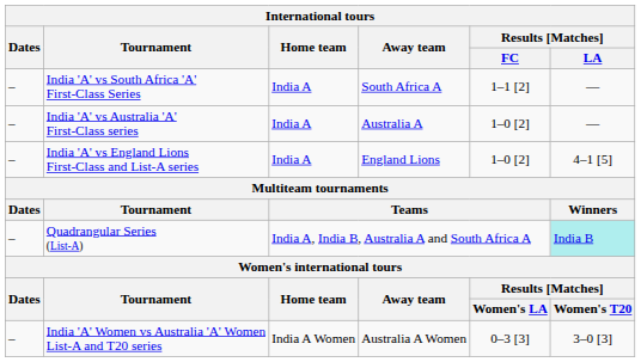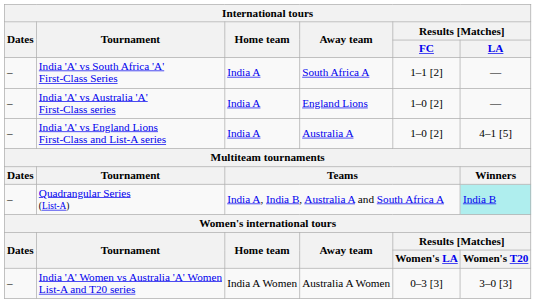 <table class="wikitable ubsortable" style="text-align:center; white-space:nowrap">
 <tr>
 <th colspan=6>International tours</th>
 </tr>
 <tr>
 <th rowspan=2>Dates</th>
 <th rowspan=2>Tournament</th>
 <th rowspan=2>Home team</th>
 <th rowspan=2>Away team</th>
 <th colspan=2>Results [Matches]</th>
 </tr>
 <tr>
 <th width=50><a href='#'>FC</a></th>
 <th width=50><a href='#'>LA</a></th>
 </tr>
 <tr>
 <td style="text-align:left">–<br></td>
 <td style="text-align:left"><a href='#'>India 'A' vs South Africa 'A' <br>First-Class Series</a></td>
 <td style="text-align:left"> <a href='#'>India A</a></td>
 <td style="text-align:left"> <a href='#'>South Africa A</a></td>
 <td>1–1 [2]</td>
 <td>—</td>
 </tr>
 <tr>
 <td style="text-align:left">–<br></td>
 <td style="text-align:left"><a href='#'>India 'A' vs Australia 'A' <br>First-Class series</a></td>
 <td style="text-align:left"> <a href='#'>India A</a></td>
-<td style="text-align:left"> <a href='#'>Australia A</a></td>
+<td style="text-align:left"> <a href='#'>England Lions</a></td>
 <td>1–0 [2]</td>
 <td>—</td>
 </tr>
 <tr>
 <td style="text-align:left">–<br></td>
 <td style="text-align:left"><a href='#'>India 'A' vs England Lions <br>First-Class and List-A series</a></td>
 <td style="text-align:left"> <a href='#'>India A</a></td>
-<td style="text-align:left"> <a href='#'>England Lions</a></td>
+<td style="text-align:left"> <a href='#'>Australia A</a></td>
 <td>1–0 [2]</td>
 <td>4–1 [5]</td>
 </tr>
 <tr>
 <th colspan=6>Multiteam tournaments</th>
 </tr>
 <tr>
 <th>Dates</th>
 <th>Tournament</th>
 <th colspan=3>Teams</th>
 <th colspan=1>Winners</th>
 </tr>
 <tr>
 <td style="text-align:left">–<br></td>
 <td style="text-align:left"><a href='#'>Quadrangular Series</a><br><small>(<a href='#'>List-A</a>)</small></td>
 <td style="text-align:left" colspan=3> <a href='#'>India A</a>,  <a href='#'>India B</a>, <a href='#'>Australia A</a> and  <a href='#'>South Africa A</a></td>
 <td style="background: paleturquoise; text-align:left"> <a href='#'>India B</a></td>
 </tr>
 <tr>
 <th colspan=6>Women's international tours</th>
 </tr>
 <tr>
 <th rowspan=2>Dates</th>
 <th rowspan=2>Tournament</th>
 <th rowspan=2>Home team</th>
 <th rowspan=2>Away team</th>
 <th colspan=2>Results [Matches]</th>
 </tr>
 <tr>
 <th width=50>Women's <a href='#'>LA</a></th>
 <th width=50>Women's <a href='#'>T20</a></th>
 </tr>
 <tr>
 <td style="text-align:left">–<br></td>
 <td style="text-align:left"><a href='#'>India 'A' Women vs Australia 'A' Women<br> List-A and T20 series</a></td>
 <td style="text-align:left"> India A Women</td>
 <td style="text-align:left"> Australia A Women</td>
 <td>0–3 [3]</td>
 <td>3–0 [3]</td>
 </tr>
 </table>
